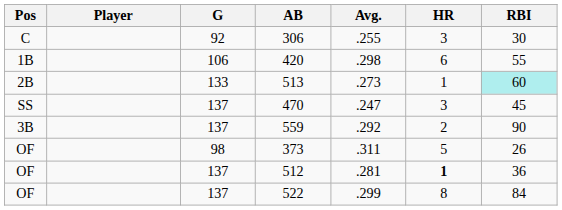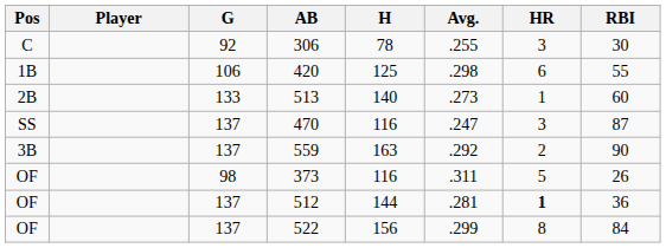 <table class="wikitable sortable">
 <tr>
 <th bgcolor="#DDDDFF" width="5%">Pos</th>
 <th bgcolor="#DDDDFF" width="16%">Player</th>
 <th bgcolor="#DDDDFF" width="9%">G</th>
 <th bgcolor="#DDDDFF" width="9%">AB</th>
+<th bgcolor="#DDDDFF" width="9%">H</th>
 <th bgcolor="#DDDDFF" width="9%">Avg.</th>
 <th bgcolor="#DDDDFF" width="9%">HR</th>
 <th bgcolor="#DDDDFF" width="9%">RBI</th>
 </tr>
 <tr align="center">
 <td>C</td>
 <td></td>
 <td>92</td>
 <td>306</td>
+<td>78</td>
 <td>.255</td>
 <td>3</td>
 <td>30</td>
 </tr>
 <tr align="center">
 <td>1B</td>
 <td></td>
 <td>106</td>
 <td>420</td>
+<td>125</td>
 <td>.298</td>
 <td>6</td>
 <td>55</td>
 </tr>
 <tr align="center">
 <td>2B</td>
 <td></td>
 <td>133</td>
 <td>513</td>
+<td>140</td>
 <td>.273</td>
 <td>1</td>
-<td style="background: paleturquoise;">60</td>
+<td>60</td>
 </tr>
 <tr align="center">
 <td>SS</td>
 <td></td>
 <td>137</td>
 <td>470</td>
+<td>116</td>
 <td>.247</td>
 <td>3</td>
-<td>45</td>
+<td>87</td>
 </tr>
 <tr align="center">
 <td>3B</td>
 <td></td>
 <td>137</td>
 <td>559</td>
+<td>163</td>
 <td>.292</td>
 <td>2</td>
 <td>90</td>
 </tr>
 <tr align="center">
 <td>OF</td>
 <td></td>
 <td>98</td>
 <td>373</td>
+<td>116</td>
 <td>.311</td>
 <td>5</td>
 <td>26</td>
 </tr>
 <tr align="center">
 <td>OF</td>
 <td></td>
 <td>137</td>
 <td>512</td>
+<td>144</td>
 <td>.281</td>
 <td><strong>1</strong></td>
 <td>36</td>
 </tr>
 <tr align="center">
 <td>OF</td>
 <td></td>
 <td>137</td>
 <td>522</td>
+<td>156</td>
 <td>.299</td>
 <td>8</td>
 <td>84</td>
 </tr>
 </table>
